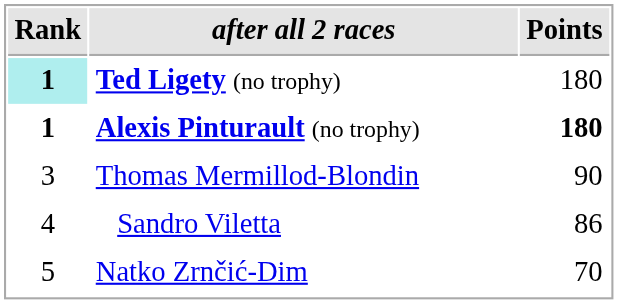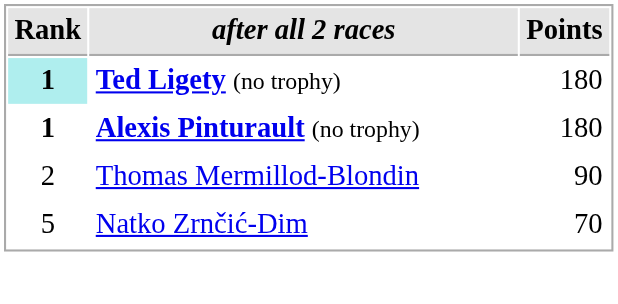 <table cellspacing="1" cellpadding="3" style="border:1px solid #aaa; font-size:86%;">
 <tr style="background:#e4e4e4;">
 <th style="border-bottom:1px solid #aaa; width:10px;">Rank</th>
 <th style="border-bottom:1px solid #aaa; width:200px;"><strong><em>after all 2 races</em></strong></th>
 <th style="border-bottom:1px solid #aaa; width:20px;">Points</th>
 </tr>
 <tr>
 <td style="background: paleturquoise; text-align:center;"><strong>1</strong></td>
 <td> <strong><a href='#'>Ted Ligety</a></strong> <small>(no trophy)</small></td>
 <td align="right">180</td>
 </tr>
 <tr>
 <td style="text-align:center;"><strong>1</strong></td>
 <td> <strong><a href='#'>Alexis Pinturault</a></strong> <small>(no trophy)</small></td>
-<td align="right"><strong>180</strong></td>
+<td align="right">180</td>
 </tr>
 <tr>
-<td style="text-align:center;">3</td>
+<td style="text-align:center;">2</td>
 <td> <a href='#'>Thomas Mermillod-Blondin</a></td>
 <td align="right">90</td>
-</tr>
-<tr>
-<td style="text-align:center;">4</td>
-<td>   <a href='#'>Sandro Viletta</a></td>
-<td align="right">86</td>
 </tr>
 <tr>
 <td style="text-align:center;">5</td>
 <td> <a href='#'>Natko Zrnčić-Dim</a></td>
 <td align="right">70</td>
 </tr>
 </table>
